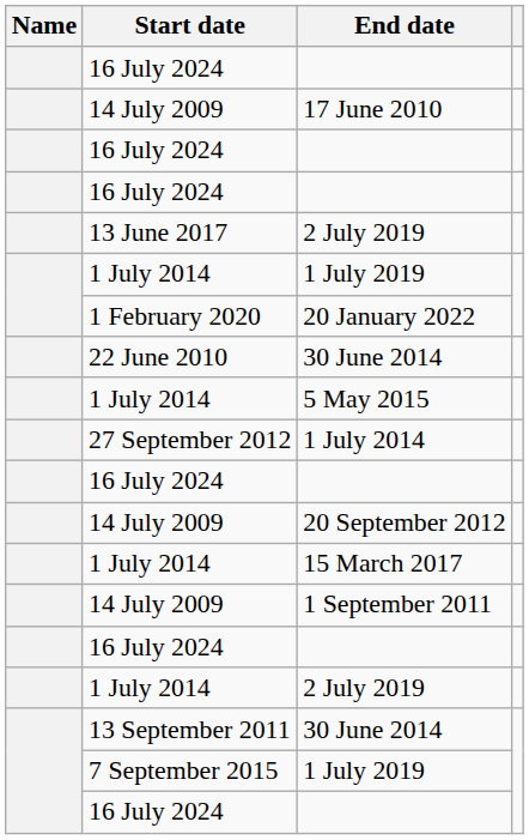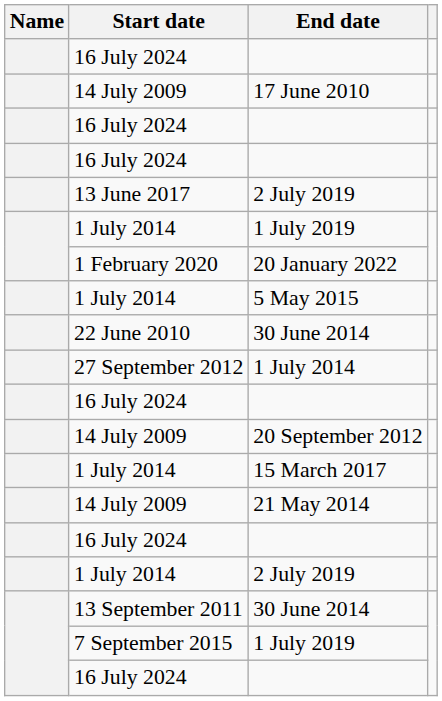 <table class="wikitable sortable">
 <tr>
 <th scope="row">Name</th>
 <th scope="row">Start date</th>
 <th scope="row">End date</th>
 <th scope="row" class="unsortable"></th>
 </tr>
 <tr>
 <th scope="col"></th>
 <td>16 July 2024</td>
 <td></td>
 <td></td>
 </tr>
 <tr>
 <th scope="col"></th>
 <td>14 July 2009</td>
 <td>17 June 2010</td>
 <td></td>
 </tr>
 <tr>
 <th scope="col"></th>
 <td>16 July 2024</td>
 <td></td>
 <td></td>
 </tr>
 <tr>
 <th scope="col"></th>
 <td>16 July 2024</td>
 <td></td>
 <td></td>
 </tr>
 <tr>
 <th scope="col"></th>
 <td>13 June 2017</td>
 <td>2 July 2019</td>
 <td></td>
 </tr>
 <tr>
 <th scope="colgroup" rowspan="2"></th>
 <td>1 July 2014</td>
 <td>1 July 2019</td>
 <td rowspan="2"></td>
 </tr>
 <tr>
 <td>1 February 2020</td>
 <td>20 January 2022</td>
 </tr>
 <tr>
 <th scope="col"></th>
-<td>22 June 2010</td>
-<td>30 June 2014</td>
+<td>1 July 2014</td>
+<td>5 May 2015</td>
 <td></td>
 </tr>
 <tr>
 <th scope="col"></th>
-<td>1 July 2014</td>
-<td>5 May 2015</td>
+<td>22 June 2010</td>
+<td>30 June 2014</td>
 <td></td>
 </tr>
 <tr>
 <th scope="col"></th>
 <td>27 September 2012</td>
 <td>1 July 2014</td>
 <td></td>
 </tr>
 <tr>
 <th scope="col"></th>
 <td>16 July 2024</td>
 <td></td>
 <td></td>
 </tr>
 <tr>
 <th scope="col"></th>
 <td>14 July 2009</td>
 <td>20 September 2012</td>
 <td></td>
 </tr>
 <tr>
 <th scope="col"></th>
 <td>1 July 2014</td>
 <td>15 March 2017</td>
 <td></td>
 </tr>
 <tr>
 <th scope="col"></th>
 <td>14 July 2009</td>
-<td>1 September 2011</td>
+<td>21 May 2014</td>
 <td></td>
 </tr>
 <tr>
 <th scope="col"></th>
 <td>16 July 2024</td>
 <td></td>
 <td></td>
 </tr>
 <tr>
 <th scope="col"></th>
 <td>1 July 2014</td>
 <td>2 July 2019</td>
 <td></td>
 </tr>
 <tr>
 <th scope="colgroup" rowspan="3"></th>
 <td>13 September 2011</td>
 <td>30 June 2014</td>
 <td rowspan="3"></td>
 </tr>
 <tr>
 <td>7 September 2015</td>
 <td>1 July 2019</td>
 </tr>
 <tr>
 <td>16 July 2024</td>
 <td></td>
 </tr>
 </table>
